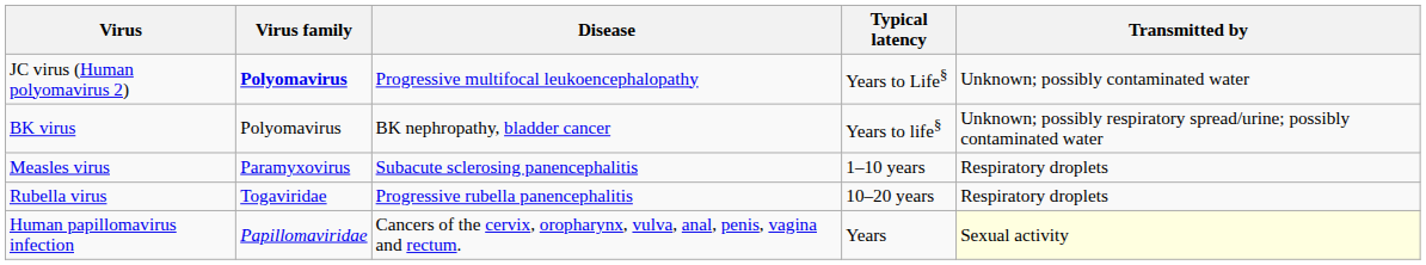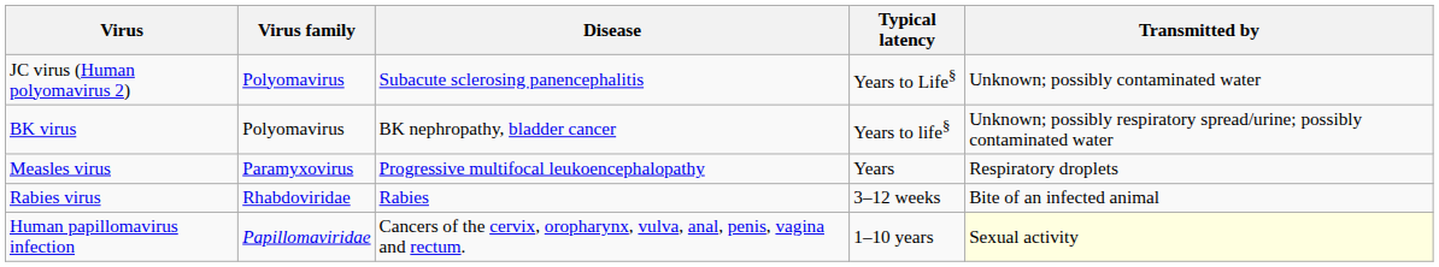 <table class="wikitable">
 <tr>
 <th>Virus</th>
 <th>Virus family</th>
 <th>Disease</th>
 <th>Typical latency</th>
 <th>Transmitted by</th>
 </tr>
 <tr>
 <td>JC virus (<a href='#'>Human polyomavirus 2</a>)</td>
-<td><strong><a href='#'>Polyomavirus</a></strong></td>
-<td><a href='#'>Progressive multifocal leukoencephalopathy</a></td>
+<td><a href='#'>Polyomavirus</a></td>
+<td><a href='#'>Subacute sclerosing panencephalitis</a></td>
 <td>Years to Life<sup>§</sup></td>
 <td>Unknown; possibly contaminated water</td>
 </tr>
 <tr>
 <td><a href='#'>BK virus</a></td>
 <td>Polyomavirus</td>
 <td>BK nephropathy, <a href='#'>bladder cancer</a></td>
 <td>Years to life<sup>§</sup></td>
 <td>Unknown; possibly respiratory spread/urine; possibly contaminated water</td>
 </tr>
 <tr>
 <td><a href='#'>Measles virus</a></td>
 <td><a href='#'>Paramyxovirus</a></td>
-<td><a href='#'>Subacute sclerosing panencephalitis</a></td>
-<td>1–10 years</td>
+<td><a href='#'>Progressive multifocal leukoencephalopathy</a></td>
+<td>Years</td>
 <td>Respiratory droplets</td>
 </tr>
 <tr>
-<td><a href='#'>Rubella virus</a></td>
-<td><a href='#'>Togaviridae</a></td>
-<td><a href='#'>Progressive rubella panencephalitis</a></td>
-<td>10–20 years</td>
-<td>Respiratory droplets</td>
+<td><a href='#'>Rabies virus</a></td>
+<td><a href='#'>Rhabdoviridae</a></td>
+<td><a href='#'>Rabies</a></td>
+<td>3–12 weeks</td>
+<td>Bite of an infected animal</td>
 </tr>
 <tr>
 <td><a href='#'>Human papillomavirus infection</a></td>
 <td><em><a href='#'>Papillomaviridae</a></em></td>
 <td>Cancers of the <a href='#'>cervix</a>, <a href='#'>oropharynx</a>, <a href='#'>vulva</a>, <a href='#'>anal</a>, <a href='#'>penis</a>, <a href='#'>vagina</a> and <a href='#'>rectum</a>.</td>
-<td>Years</td>
+<td>1–10 years</td>
 <td style="background: lightyellow;">Sexual activity</td>
 </tr>
 </table>
